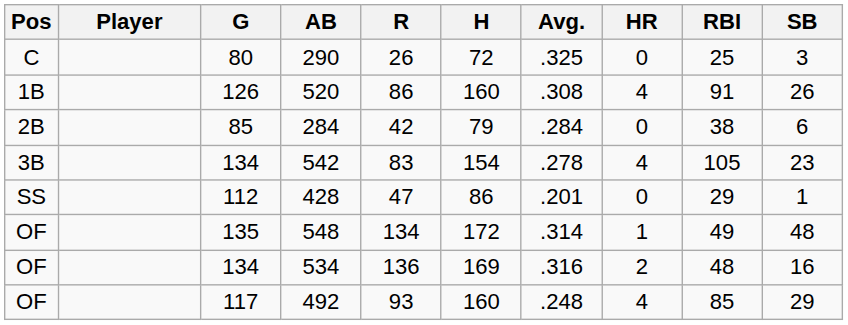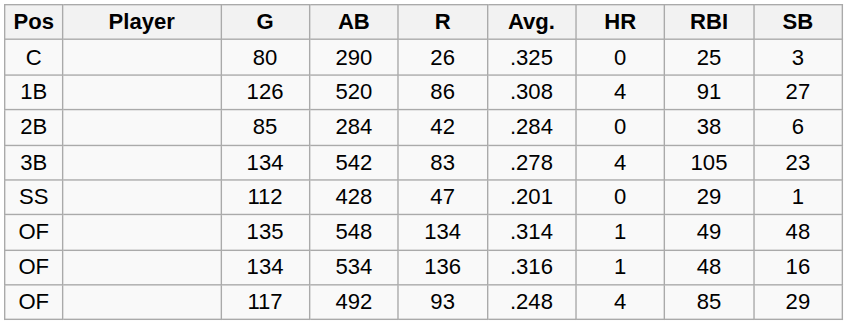 <table class="wikitable sortable">
 <tr>
 <th bgcolor="#DDDDFF" width="5%">Pos</th>
 <th bgcolor="#DDDDFF" width="16%">Player</th>
 <th bgcolor="#DDDDFF" width="9%">G</th>
 <th bgcolor="#DDDDFF" width="9%">AB</th>
 <th bgcolor="#DDDDFF" width="9%">R</th>
-<th bgcolor="#DDDDFF" width="9%">H</th>
 <th bgcolor="#DDDDFF" width="9%">Avg.</th>
 <th bgcolor="#DDDDFF" width="9%">HR</th>
 <th bgcolor="#DDDDFF" width="9%">RBI</th>
 <th bgcolor="#DDDDFF" width="9%">SB</th>
 </tr>
 <tr align="center">
 <td>C</td>
 <td></td>
 <td>80</td>
 <td>290</td>
 <td>26</td>
-<td>72</td>
 <td>.325</td>
 <td>0</td>
 <td>25</td>
 <td>3</td>
 </tr>
 <tr align="center">
 <td>1B</td>
 <td></td>
 <td>126</td>
 <td>520</td>
 <td>86</td>
-<td>160</td>
 <td>.308</td>
 <td>4</td>
 <td>91</td>
-<td>26</td>
+<td>27</td>
 </tr>
 <tr align="center">
 <td>2B</td>
 <td></td>
 <td>85</td>
 <td>284</td>
 <td>42</td>
-<td>79</td>
 <td>.284</td>
 <td>0</td>
 <td>38</td>
 <td>6</td>
 </tr>
 <tr align="center">
 <td>3B</td>
 <td></td>
 <td>134</td>
 <td>542</td>
 <td>83</td>
-<td>154</td>
 <td>.278</td>
 <td>4</td>
 <td>105</td>
 <td>23</td>
 </tr>
 <tr align="center">
 <td>SS</td>
 <td></td>
 <td>112</td>
 <td>428</td>
 <td>47</td>
-<td>86</td>
 <td>.201</td>
 <td>0</td>
 <td>29</td>
 <td>1</td>
 </tr>
 <tr align="center">
 <td>OF</td>
 <td></td>
 <td>135</td>
 <td>548</td>
 <td>134</td>
-<td>172</td>
 <td>.314</td>
 <td>1</td>
 <td>49</td>
 <td>48</td>
 </tr>
 <tr align="center">
 <td>OF</td>
 <td></td>
 <td>134</td>
 <td>534</td>
 <td>136</td>
-<td>169</td>
 <td>.316</td>
-<td>2</td>
+<td>1</td>
 <td>48</td>
 <td>16</td>
 </tr>
 <tr align="center">
 <td>OF</td>
 <td></td>
 <td>117</td>
 <td>492</td>
 <td>93</td>
-<td>160</td>
 <td>.248</td>
 <td>4</td>
 <td>85</td>
 <td>29</td>
 </tr>
 </table>
